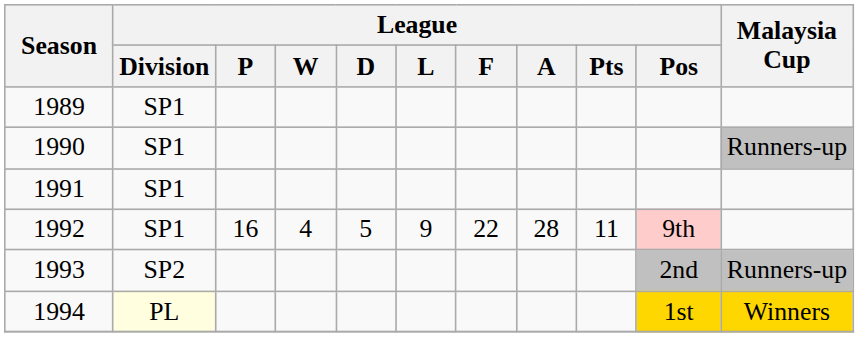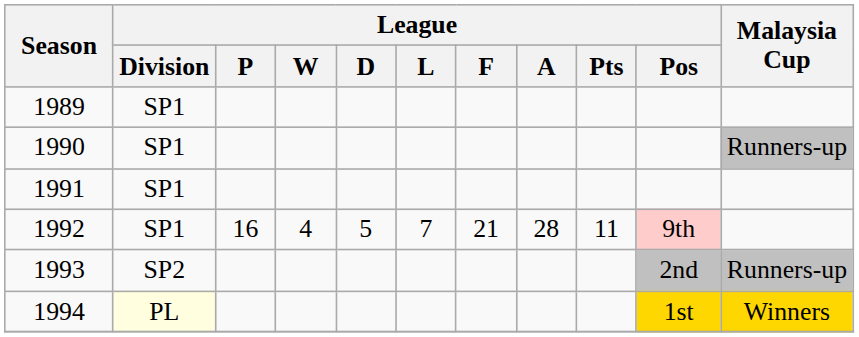 <table class="wikitable" style="text-align: center">
 <tr>
 <th width="60" rowspan=2>Season</th>
 <th colspan=9>League</th>
 <th rowspan=2>Malaysia<br>Cup</th>
 </tr>
 <tr>
 <th>Division</th>
 <th width="30" scope="col">P</th>
 <th width="30" scope="col">W</th>
 <th width="30" scope="col">D</th>
 <th width="30" scope="col">L</th>
 <th width="30" scope="col">F</th>
 <th width="30" scope="col">A</th>
 <th width="30" scope="col">Pts</th>
 <th width="45" scope="col">Pos</th>
 </tr>
 <tr>
 <td>1989</td>
 <td>SP1</td>
 <td></td>
 <td></td>
 <td></td>
 <td></td>
 <td></td>
 <td></td>
 <td></td>
 <td></td>
 <td></td>
 </tr>
 <tr>
 <td>1990</td>
 <td>SP1</td>
 <td></td>
 <td></td>
 <td></td>
 <td></td>
 <td></td>
 <td></td>
 <td></td>
 <td></td>
 <td bgcolor=silver>Runners-up</td>
 </tr>
 <tr>
 <td>1991</td>
 <td>SP1</td>
 <td></td>
 <td></td>
 <td></td>
 <td></td>
 <td></td>
 <td></td>
 <td></td>
 <td></td>
 <td></td>
 </tr>
 <tr>
 <td>1992</td>
 <td>SP1</td>
 <td>16</td>
 <td>4</td>
 <td>5</td>
-<td>9</td>
-<td>22</td>
+<td>7</td>
+<td>21</td>
 <td>28</td>
 <td>11</td>
 <td bgcolor=#ffcccc>9th</td>
 <td></td>
 </tr>
 <tr>
 <td>1993</td>
 <td>SP2</td>
 <td></td>
 <td></td>
 <td></td>
 <td></td>
 <td></td>
 <td></td>
 <td></td>
 <td bgcolor=silver>2nd</td>
 <td bgcolor=silver>Runners-up</td>
 </tr>
 <tr>
 <td>1994</td>
 <td style="background: lightyellow;">PL</td>
 <td></td>
 <td></td>
 <td></td>
 <td></td>
 <td></td>
 <td></td>
 <td></td>
 <td bgcolor=gold>1st</td>
 <td bgcolor=gold>Winners</td>
 </tr>
 <tr>
 </tr>
 </table>
